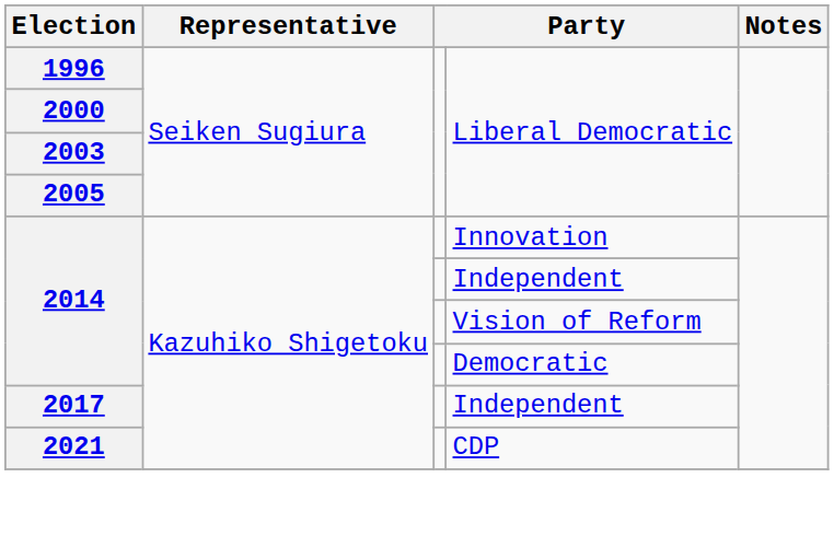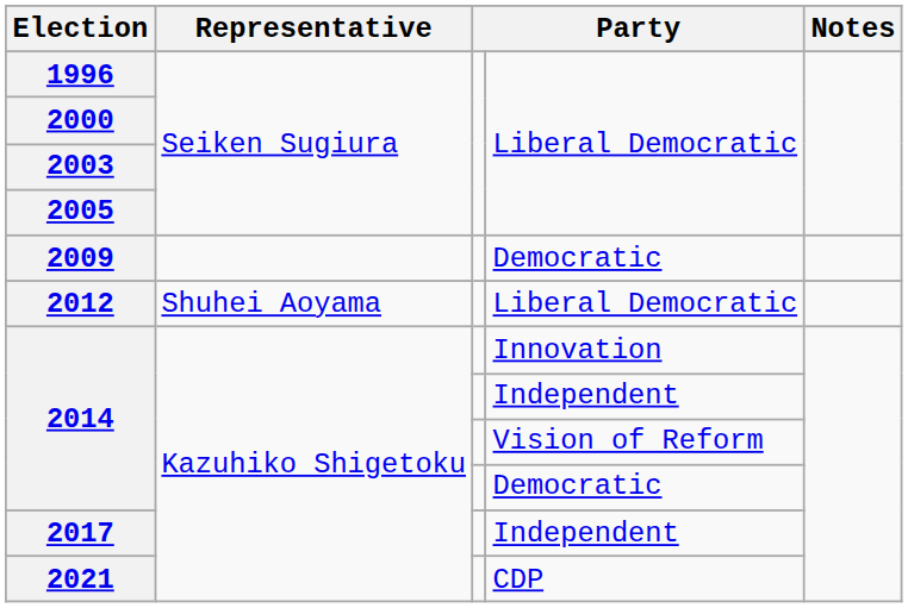 <table class=wikitable>
 <tr valign=bottom>
 <th>Election</th>
 <th>Representative</th>
 <th colspan="2">Party</th>
 <th>Notes</th>
 </tr>
 <tr>
 <th><a href='#'>1996</a></th>
 <td rowspan="4"><a href='#'>Seiken Sugiura</a></td>
 <td rowspan="4" bgcolor=></td>
 <td rowspan="4"><a href='#'>Liberal Democratic</a></td>
 <td rowspan="4"></td>
 </tr>
 <tr>
 <th><a href='#'>2000</a></th>
 </tr>
 <tr>
 <th><a href='#'>2003</a></th>
 </tr>
 <tr>
 <th><a href='#'>2005</a></th>
+</tr>
+<tr>
+<th><a href='#'>2009</a></th>
+<td></td>
+<td bgcolor=></td>
+<td><a href='#'>Democratic</a></td>
+<td></td>
+</tr>
+<tr>
+<th><a href='#'>2012</a></th>
+<td><a href='#'>Shuhei Aoyama</a></td>
+<td bgcolor=></td>
+<td><a href='#'>Liberal Democratic</a></td>
+<td></td>
 </tr>
 <tr>
 <th rowspan="4"><a href='#'>2014</a></th>
 <td rowspan="6"><a href='#'>Kazuhiko Shigetoku</a></td>
 <td bgcolor=></td>
 <td><a href='#'>Innovation</a></td>
 <td rowspan="6"></td>
 </tr>
 <tr>
 <td bgcolor=></td>
 <td><a href='#'>Independent</a></td>
 </tr>
 <tr>
 <td bgcolor=></td>
 <td><a href='#'>Vision of Reform</a></td>
 </tr>
 <tr>
 <td bgcolor=></td>
 <td><a href='#'>Democratic</a></td>
 </tr>
 <tr>
 <th><a href='#'>2017</a></th>
 <td bgcolor=></td>
 <td><a href='#'>Independent</a></td>
 </tr>
 <tr>
 <th><a href='#'>2021</a></th>
 <td bgcolor=></td>
 <td><a href='#'>CDP</a></td>
 </tr>
 </table>
